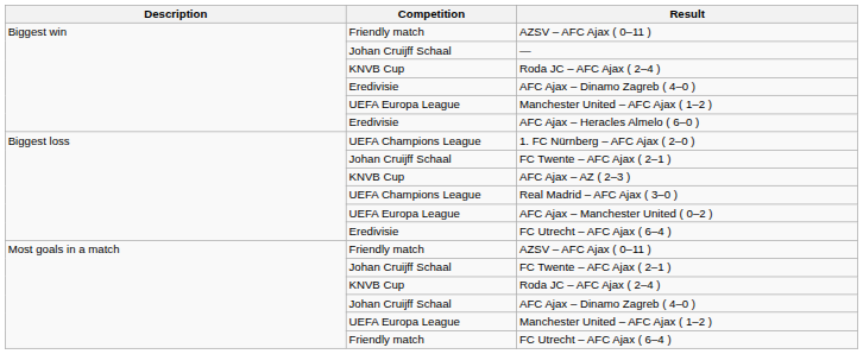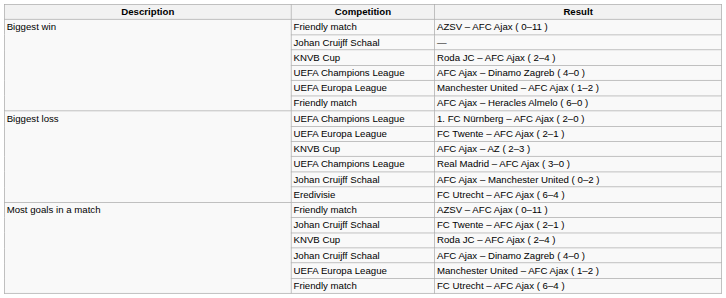 <table class="wikitable" style="width:80%; font-size:85%;">
 <tr valign=top>
 <th width=40% align=center>Description</th>
 <th width=20% align=center>Competition</th>
 <th width=40% align=center>Result</th>
 </tr>
 <tr valign=top>
 <td rowspan=6>Biggest win</td>
 <td> Friendly match</td>
 <td>AZSV – AFC Ajax ( 0–11 )</td>
 </tr>
 <tr>
 <td> Johan Cruijff Schaal</td>
 <td>—</td>
 </tr>
 <tr>
 <td> KNVB Cup</td>
 <td>Roda JC – AFC Ajax ( 2–4 )</td>
 </tr>
 <tr>
-<td> Eredivisie</td>
+<td> UEFA Champions League</td>
 <td>AFC Ajax – Dinamo Zagreb ( 4–0 )</td>
 </tr>
 <tr>
 <td> UEFA Europa League</td>
 <td>Manchester United – AFC Ajax ( 1–2 )</td>
 </tr>
 <tr>
-<td> Eredivisie</td>
+<td> Friendly match</td>
 <td>AFC Ajax – Heracles Almelo ( 6–0 )</td>
 </tr>
 <tr valign=top>
 <td rowspan=6>Biggest loss</td>
 <td> UEFA Champions League</td>
 <td>1. FC Nürnberg – AFC Ajax ( 2–0 )</td>
 </tr>
 <tr>
-<td> Johan Cruijff Schaal</td>
+<td> UEFA Europa League</td>
 <td>FC Twente – AFC Ajax ( 2–1 )</td>
 </tr>
 <tr>
 <td> KNVB Cup</td>
 <td>AFC Ajax – AZ ( 2–3 )</td>
 </tr>
 <tr>
 <td> UEFA Champions League</td>
 <td>Real Madrid – AFC Ajax ( 3–0 )</td>
 </tr>
 <tr>
-<td> UEFA Europa League</td>
+<td> Johan Cruijff Schaal</td>
 <td>AFC Ajax – Manchester United ( 0–2 )</td>
 </tr>
 <tr>
 <td> Eredivisie</td>
 <td>FC Utrecht – AFC Ajax ( 6–4 )</td>
 </tr>
 <tr valign=top>
 <td rowspan=6>Most goals in a match</td>
 <td> Friendly match</td>
 <td>AZSV – AFC Ajax ( 0–11 )</td>
 </tr>
 <tr>
 <td> Johan Cruijff Schaal</td>
 <td>FC Twente – AFC Ajax ( 2–1 )</td>
 </tr>
 <tr>
 <td> KNVB Cup</td>
 <td>Roda JC – AFC Ajax ( 2–4 )</td>
 </tr>
 <tr>
 <td> Johan Cruijff Schaal</td>
 <td>AFC Ajax – Dinamo Zagreb ( 4–0 )</td>
 </tr>
 <tr>
 <td> UEFA Europa League</td>
 <td>Manchester United – AFC Ajax ( 1–2 )</td>
 </tr>
 <tr>
 <td> Friendly match</td>
 <td>FC Utrecht – AFC Ajax ( 6–4 )</td>
 </tr>
 </table>
